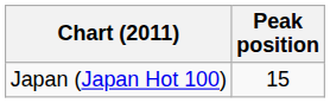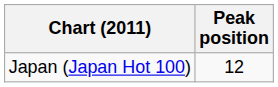 <table class="wikitable">
 <tr>
 <th>Chart (2011)</th>
 <th>Peak<br>position</th>
 </tr>
 <tr>
 <td>Japan (<a href='#'>Japan Hot 100</a>)</td>
-<td align="center">15</td>
+<td align="center">12</td>
 </tr>
 </table>
